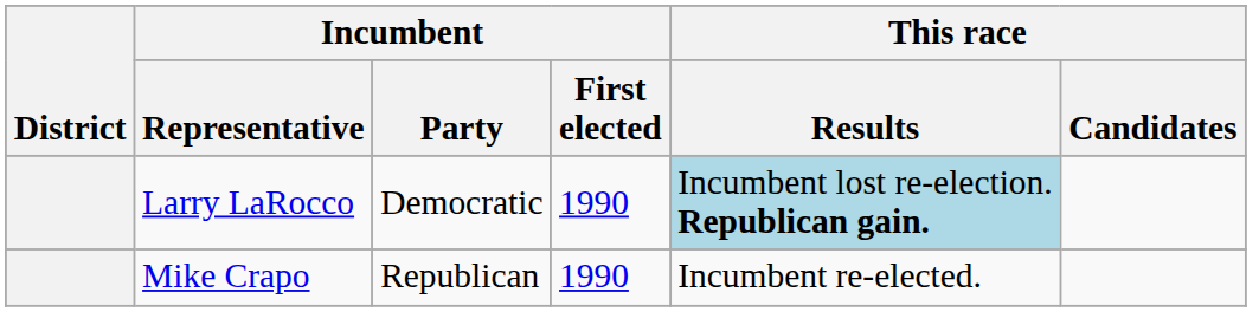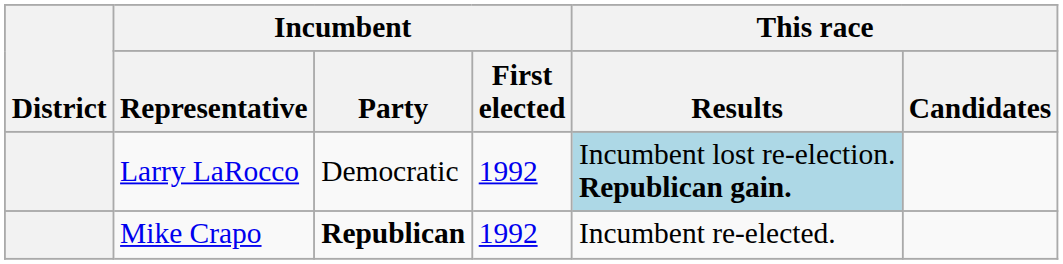 <table class=wikitable>
 <tr valign=bottom>
 <th rowspan=2>District</th>
 <th colspan=3>Incumbent</th>
 <th colspan=2>This race</th>
 </tr>
 <tr valign=bottom>
 <th>Representative</th>
 <th>Party</th>
 <th>First<br>elected</th>
 <th>Results</th>
 <th>Candidates</th>
 </tr>
 <tr>
 <th></th>
 <td><a href='#'>Larry LaRocco</a></td>
 <td>Democratic</td>
-<td><a href='#'>1990</a></td>
+<td><a href='#'>1992</a></td>
 <td style="background: lightblue;">Incumbent lost re-election.<br><strong>Republican gain.</strong></td>
 <td nowrap></td>
 </tr>
 <tr>
 <th></th>
 <td><a href='#'>Mike Crapo</a></td>
-<td>Republican</td>
-<td><a href='#'>1990</a></td>
+<td><strong>Republican</strong></td>
+<td><a href='#'>1992</a></td>
 <td>Incumbent re-elected.</td>
 <td nowrap></td>
 </tr>
 </table>
